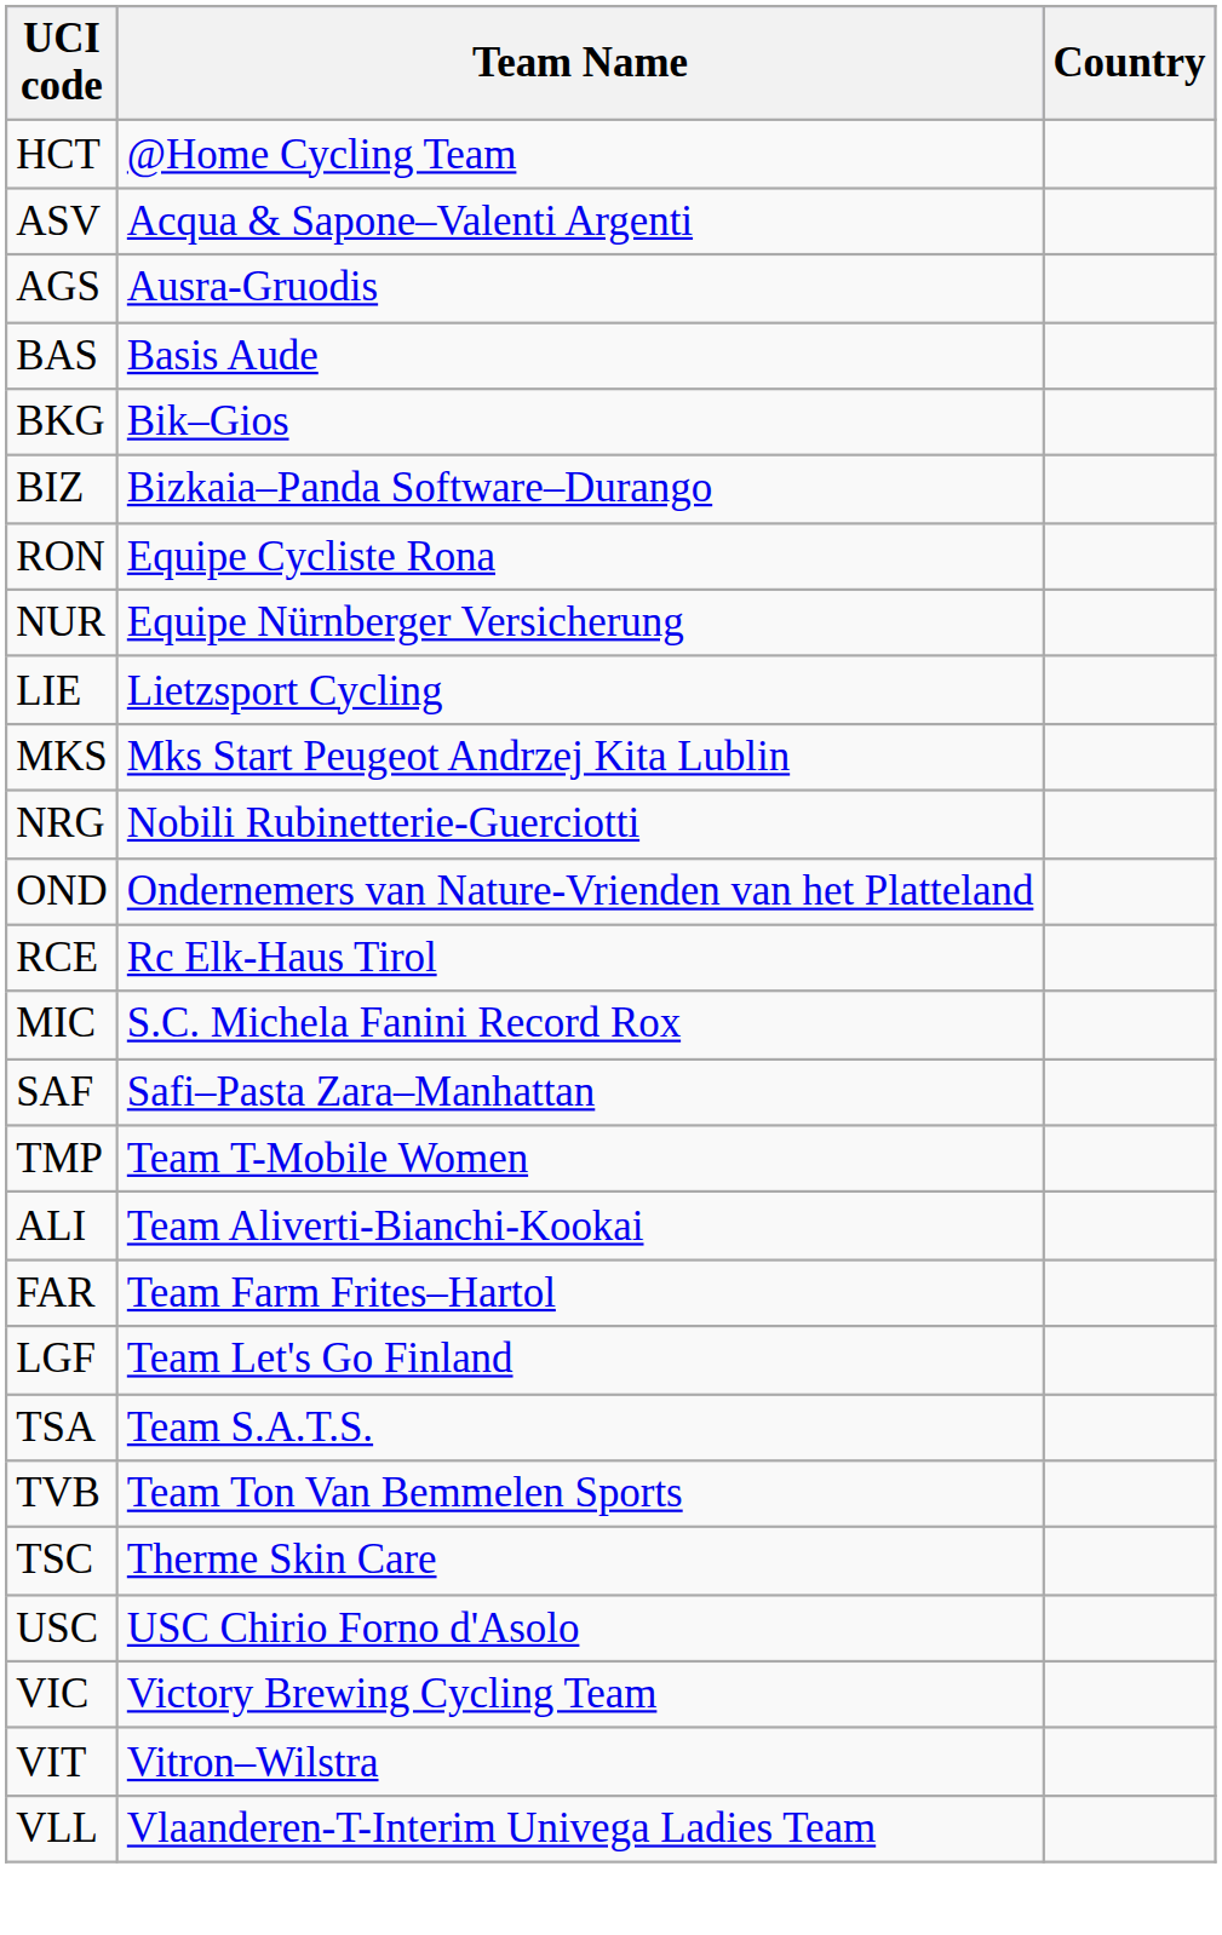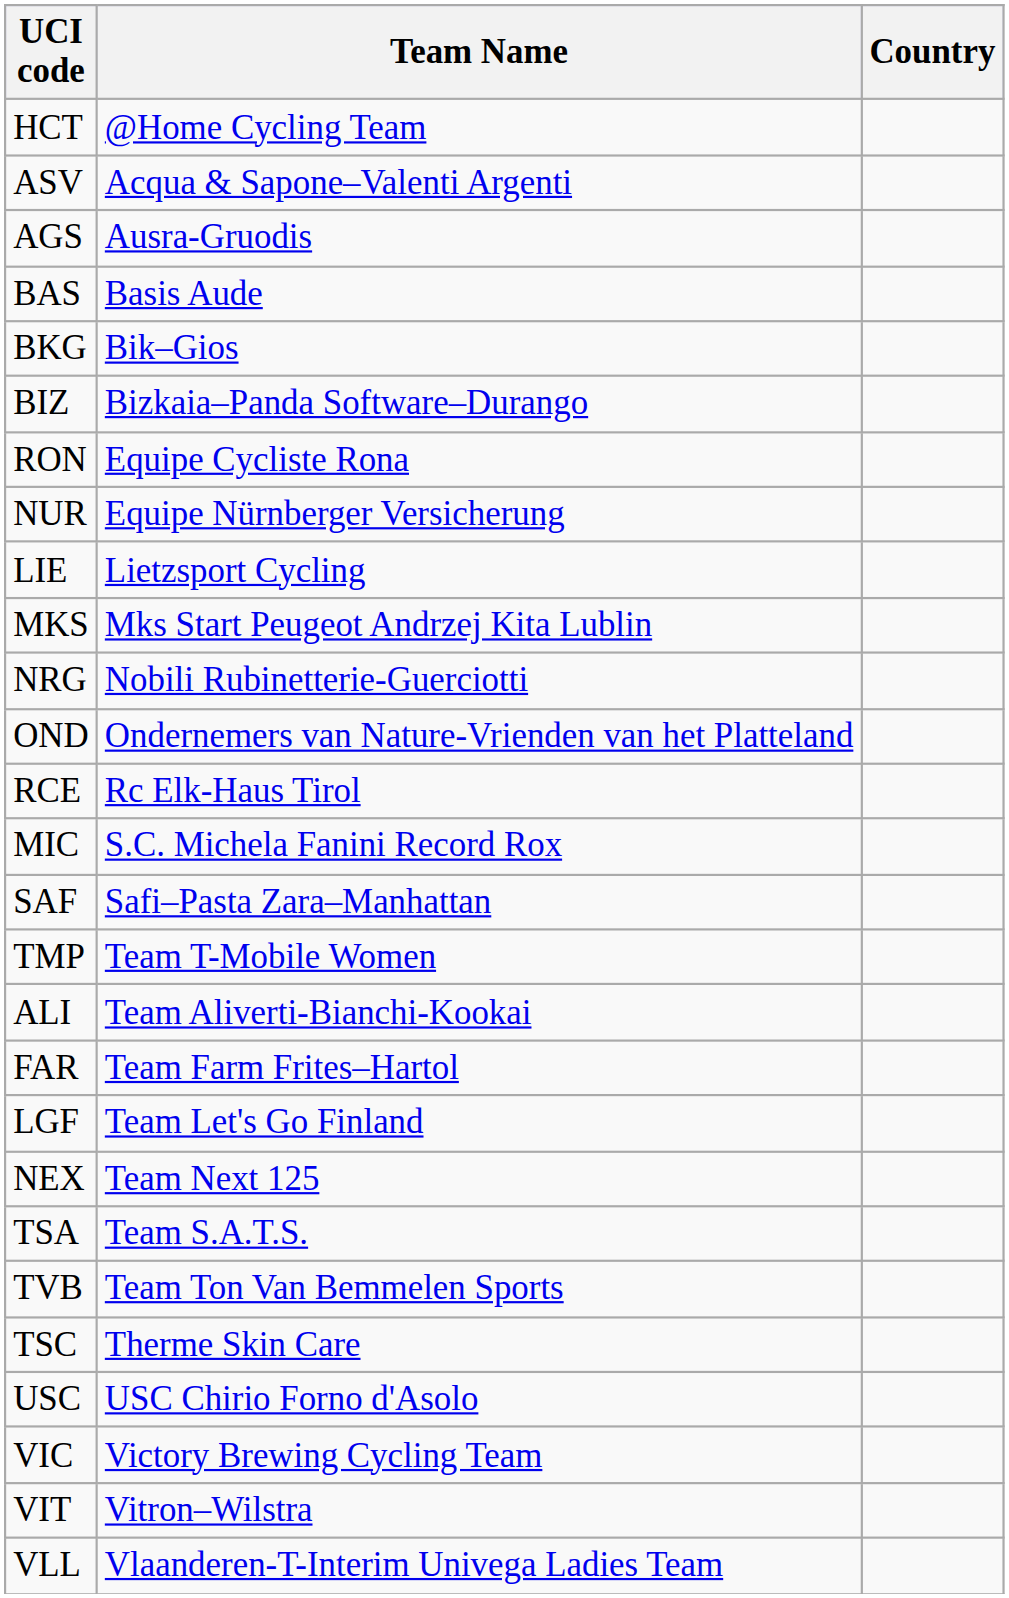 <table class=wikitable>
 <tr Style=background:#ccccff;>
 <th>UCI<br>code</th>
 <th>Team Name</th>
 <th>Country</th>
 </tr>
 <tr>
 <td>HCT</td>
 <td><a href='#'>@Home Cycling Team</a></td>
 <td></td>
 </tr>
 <tr>
 <td>ASV</td>
 <td><a href='#'>Acqua & Sapone–Valenti Argenti</a></td>
 <td></td>
 </tr>
 <tr>
 <td>AGS</td>
 <td><a href='#'>Ausra-Gruodis</a></td>
 <td></td>
 </tr>
 <tr>
 <td>BAS</td>
 <td><a href='#'>Basis Aude</a></td>
 <td></td>
 </tr>
 <tr>
 <td>BKG</td>
 <td><a href='#'>Bik–Gios</a></td>
 <td></td>
 </tr>
 <tr>
 <td>BIZ</td>
 <td><a href='#'>Bizkaia–Panda Software–Durango</a></td>
 <td></td>
 </tr>
 <tr>
 <td>RON</td>
 <td><a href='#'>Equipe Cycliste Rona</a></td>
 <td></td>
 </tr>
 <tr>
 <td>NUR</td>
 <td><a href='#'>Equipe Nürnberger Versicherung</a></td>
 <td></td>
 </tr>
 <tr>
 <td>LIE</td>
 <td><a href='#'>Lietzsport Cycling</a></td>
 <td></td>
 </tr>
 <tr>
 <td>MKS</td>
 <td><a href='#'>Mks Start Peugeot Andrzej Kita Lublin</a></td>
 <td></td>
 </tr>
 <tr>
 <td>NRG</td>
 <td><a href='#'>Nobili Rubinetterie-Guerciotti</a></td>
 <td></td>
 </tr>
 <tr>
 <td>OND</td>
 <td><a href='#'>Ondernemers van Nature-Vrienden van het Platteland</a></td>
 <td></td>
 </tr>
 <tr>
 <td>RCE</td>
 <td><a href='#'>Rc Elk-Haus Tirol</a></td>
 <td></td>
 </tr>
 <tr>
 <td>MIC</td>
 <td><a href='#'>S.C. Michela Fanini Record Rox</a></td>
 <td></td>
 </tr>
 <tr>
 <td>SAF</td>
 <td><a href='#'>Safi–Pasta Zara–Manhattan</a></td>
 <td></td>
 </tr>
 <tr>
 <td>TMP</td>
 <td><a href='#'>Team T-Mobile Women</a></td>
 <td></td>
 </tr>
 <tr>
 <td>ALI</td>
 <td><a href='#'>Team Aliverti-Bianchi-Kookai</a></td>
 <td></td>
 </tr>
 <tr>
 <td>FAR</td>
 <td><a href='#'>Team Farm Frites–Hartol</a></td>
 <td></td>
 </tr>
 <tr>
 <td>LGF</td>
 <td><a href='#'>Team Let's Go Finland</a></td>
 <td></td>
 </tr>
 <tr>
+<td>NEX</td>
+<td><a href='#'>Team Next 125</a></td>
+<td></td>
+</tr>
+<tr>
 <td>TSA</td>
 <td><a href='#'>Team S.A.T.S.</a></td>
 <td></td>
 </tr>
 <tr>
 <td>TVB</td>
 <td><a href='#'>Team Ton Van Bemmelen Sports</a></td>
 <td></td>
 </tr>
 <tr>
 <td>TSC</td>
 <td><a href='#'>Therme Skin Care</a></td>
 <td></td>
 </tr>
 <tr>
 <td>USC</td>
 <td><a href='#'>USC Chirio Forno d'Asolo</a></td>
 <td></td>
 </tr>
 <tr>
 <td>VIC</td>
 <td><a href='#'>Victory Brewing Cycling Team</a></td>
 <td></td>
 </tr>
 <tr>
 <td>VIT</td>
 <td><a href='#'>Vitron–Wilstra</a></td>
 <td></td>
 </tr>
 <tr>
 <td>VLL</td>
 <td><a href='#'>Vlaanderen-T-Interim Univega Ladies Team</a></td>
 <td></td>
 </tr>
 </table>
